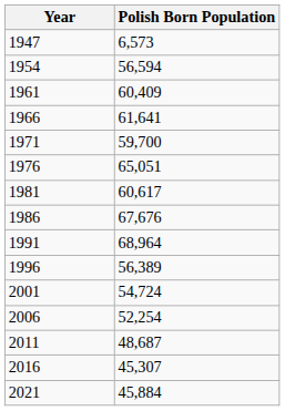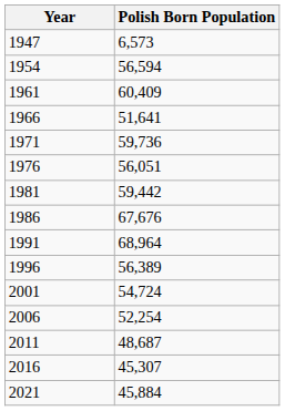 <table class="wikitable sortable">
 <tr>
 <th style=width:40%>Year</th>
 <th>Polish Born Population</th>
 </tr>
 <tr>
 <td>1947</td>
 <td>6,573</td>
 </tr>
 <tr>
 <td>1954</td>
 <td>56,594</td>
 </tr>
 <tr>
 <td>1961</td>
 <td>60,409</td>
 </tr>
 <tr>
 <td>1966</td>
-<td>61,641</td>
+<td>51,641</td>
 </tr>
 <tr>
 <td>1971</td>
-<td>59,700</td>
+<td>59,736</td>
 </tr>
 <tr>
 <td>1976</td>
-<td>65,051</td>
+<td>56,051</td>
 </tr>
 <tr>
 <td>1981</td>
-<td>60,617</td>
+<td>59,442</td>
 </tr>
 <tr>
 <td>1986</td>
 <td>67,676</td>
 </tr>
 <tr>
 <td>1991</td>
 <td>68,964</td>
 </tr>
 <tr>
 <td>1996</td>
 <td>56,389</td>
 </tr>
 <tr>
 <td>2001</td>
 <td>54,724</td>
 </tr>
 <tr>
 <td>2006</td>
 <td>52,254</td>
 </tr>
 <tr>
 <td>2011</td>
 <td>48,687</td>
 </tr>
 <tr>
 <td>2016</td>
 <td>45,307</td>
 </tr>
 <tr>
 <td>2021</td>
 <td>45,884</td>
 </tr>
 </table>
